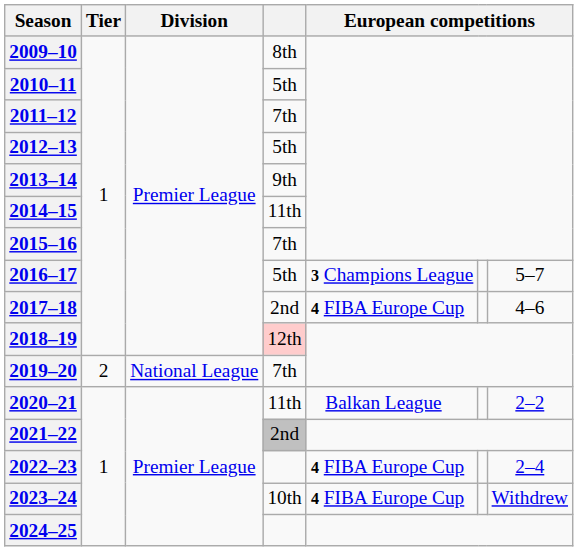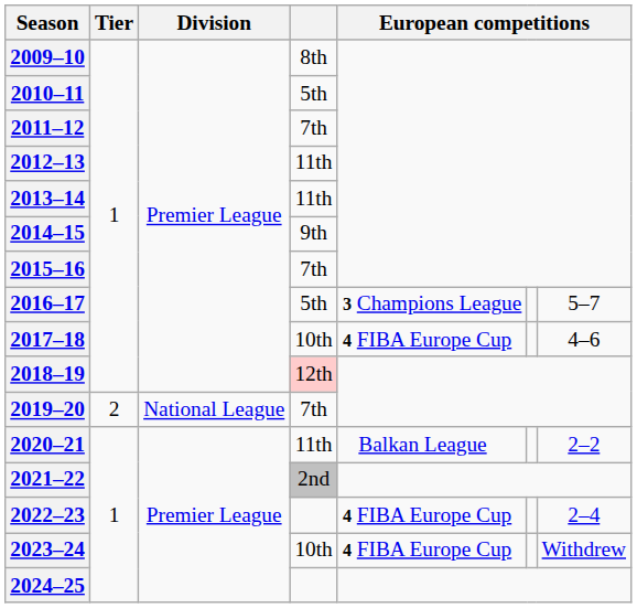 <table class="wikitable" style="font-size:85%; text-align:center">
 <tr>
 <th>Season</th>
 <th>Tier</th>
 <th>Division</th>
 <th></th>
 <th colspan=3>European competitions</th>
 </tr>
 <tr>
 <th><a href='#'>2009–10</a></th>
 <td rowspan=10>1</td>
 <td rowspan=10><a href='#'>Premier League</a></td>
 <td>8th</td>
 <td colspan=3 rowspan=7></td>
 </tr>
 <tr>
 <th><a href='#'>2010–11</a></th>
 <td>5th</td>
 </tr>
 <tr>
 <th><a href='#'>2011–12</a></th>
 <td>7th</td>
 </tr>
 <tr>
 <th><a href='#'>2012–13</a></th>
-<td>5th</td>
+<td>11th</td>
 </tr>
 <tr>
 <th><a href='#'>2013–14</a></th>
-<td>9th</td>
+<td>11th</td>
 </tr>
 <tr>
 <th><a href='#'>2014–15</a></th>
-<td>11th</td>
+<td>9th</td>
 </tr>
 <tr>
 <th><a href='#'>2015–16</a></th>
 <td>7th</td>
 </tr>
 <tr>
 <th><a href='#'>2016–17</a></th>
 <td>5th</td>
 <td align=left><small><strong>3</strong></small> <a href='#'>Champions League</a></td>
 <td></td>
 <td>5–7</td>
 </tr>
 <tr>
 <th><a href='#'>2017–18</a></th>
-<td>2nd</td>
+<td>10th</td>
 <td align=left><small><strong>4</strong></small> <a href='#'>FIBA Europe Cup</a></td>
 <td></td>
 <td>4–6</td>
 </tr>
 <tr>
 <th><a href='#'>2018–19</a></th>
 <td bgcolor=#fcc>12th</td>
 <td colspan=3 rowspan=2></td>
 </tr>
 <tr>
 <th><a href='#'>2019–20</a></th>
 <td>2</td>
 <td><a href='#'>National League</a></td>
 <td>7th</td>
 </tr>
 <tr>
 <th><a href='#'>2020–21</a></th>
 <td rowspan=5>1</td>
 <td rowspan=5><a href='#'>Premier League</a></td>
 <td>11th</td>
 <td align=left>   <a href='#'>Balkan League</a></td>
 <td></td>
 <td><a href='#'>2–2</a></td>
 </tr>
 <tr>
 <th><a href='#'>2021–22</a></th>
 <td bgcolor=silver>2nd</td>
 <td colspan=3></td>
 </tr>
 <tr>
 <th><a href='#'>2022–23</a></th>
 <td></td>
 <td align=left><small><strong>4</strong></small> <a href='#'>FIBA Europe Cup</a></td>
 <td></td>
 <td><a href='#'>2–4</a></td>
 </tr>
 <tr>
 <th><a href='#'>2023–24</a></th>
 <td>10th</td>
 <td align=left><small><strong>4</strong></small> <a href='#'>FIBA Europe Cup</a></td>
 <td></td>
 <td><a href='#'>Withdrew</a></td>
 </tr>
 <tr>
 <th><a href='#'>2024–25</a></th>
 <td></td>
 <td colspan=3></td>
 </tr>
 </table>
